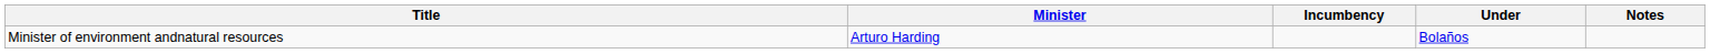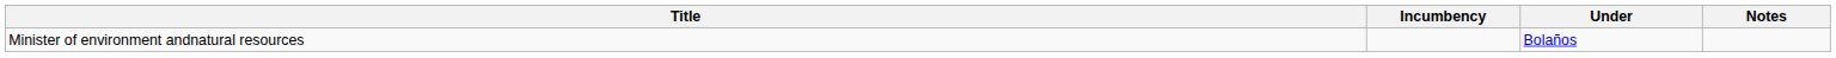 <table class="wikitable" style="width:100%;">
 <tr>
 <th>Title</th>
-<th style="width:25%;"><a href='#'>Minister</a></th>
 <th style="width:160px;">Incumbency</th>
 <th style="width:10%;">Under</th>
 <th style="width:7%;">Notes</th>
 </tr>
 <tr>
 <td>Minister of environment andnatural resources</td>
-<td><a href='#'>Arturo Harding</a></td>
 <td></td>
 <td><a href='#'>Bolaños</a></td>
 <td></td>
 </tr>
 </table>
